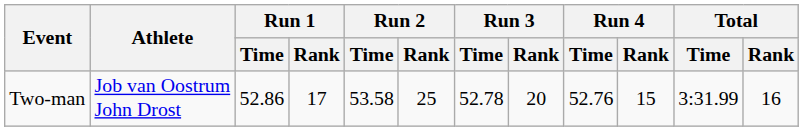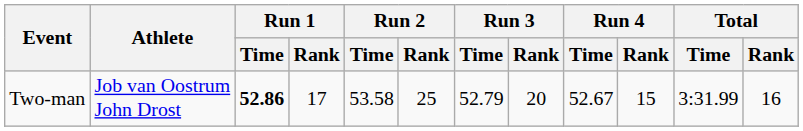 <table class="wikitable" style="font-size:90%">
 <tr>
 <th rowspan="2">Event</th>
 <th rowspan="2">Athlete</th>
 <th colspan="2">Run 1</th>
 <th colspan="2">Run 2</th>
 <th colspan="2">Run 3</th>
 <th colspan="2">Run 4</th>
 <th colspan="2">Total</th>
 </tr>
 <tr>
 <th>Time</th>
 <th>Rank</th>
 <th>Time</th>
 <th>Rank</th>
 <th>Time</th>
 <th>Rank</th>
 <th>Time</th>
 <th>Rank</th>
 <th>Time</th>
 <th>Rank</th>
 </tr>
 <tr>
 <td>Two-man</td>
 <td><a href='#'>Job van Oostrum</a><br><a href='#'>John Drost</a></td>
-<td align="center">52.86</td>
+<td align="center"><strong>52.86</strong></td>
 <td align="center">17</td>
 <td align="center">53.58</td>
 <td align="center">25</td>
-<td align="center">52.78</td>
+<td align="center">52.79</td>
 <td align="center">20</td>
-<td align="center">52.76</td>
+<td align="center">52.67</td>
 <td align="center">15</td>
 <td align="center">3:31.99</td>
 <td align="center">16</td>
 </tr>
 </table>
